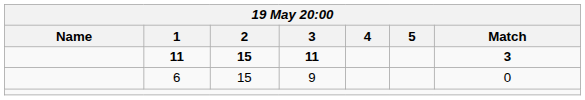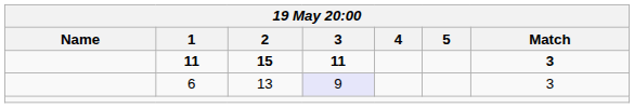 <table class=wikitable style="text-align:center; width: 55%">
 <tr>
 <th colspan=17><em>19 May 20:00</em></th>
 </tr>
 <tr>
 <th>Name</th>
 <th>1</th>
 <th>2</th>
 <th>3</th>
 <th>4</th>
 <th>5</th>
 <th>Match</th>
 </tr>
 <tr>
 <td style="text-align:left;"><strong></strong></td>
 <td><strong>11</strong></td>
 <td><strong>15</strong></td>
 <td><strong>11</strong></td>
 <td></td>
 <td></td>
 <td><strong>3</strong></td>
 </tr>
 <tr>
 <td style="text-align:left;"></td>
 <td>6</td>
-<td>15</td>
-<td>9</td>
+<td>13</td>
+<td style="background: lavender;">9</td>
 <td></td>
 <td></td>
-<td>0</td>
+<td>3</td>
 </tr>
 <tr>
 <td colspan=17></td>
 </tr>
 </table>
